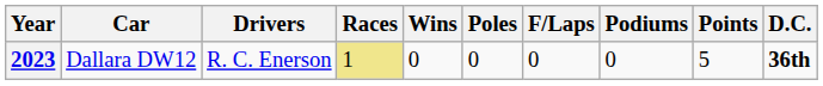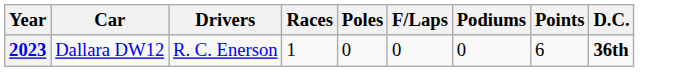 <table class="wikitable" style="font-size:85%">
 <tr>
 <th>Year</th>
 <th>Car</th>
 <th>Drivers</th>
 <th>Races</th>
-<th>Wins</th>
 <th>Poles</th>
 <th>F/Laps</th>
 <th>Podiums</th>
 <th>Points</th>
 <th>D.C.</th>
 </tr>
 <tr>
 <th><a href='#'>2023</a></th>
 <td><a href='#'>Dallara DW12</a></td>
 <td> <a href='#'>R. C. Enerson</a></td>
-<td style="background: khaki;">1</td>
+<td>1</td>
 <td>0</td>
 <td>0</td>
 <td>0</td>
-<td>0</td>
-<td>5</td>
+<td>6</td>
 <td><strong>36th</strong></td>
 </tr>
 </table>
